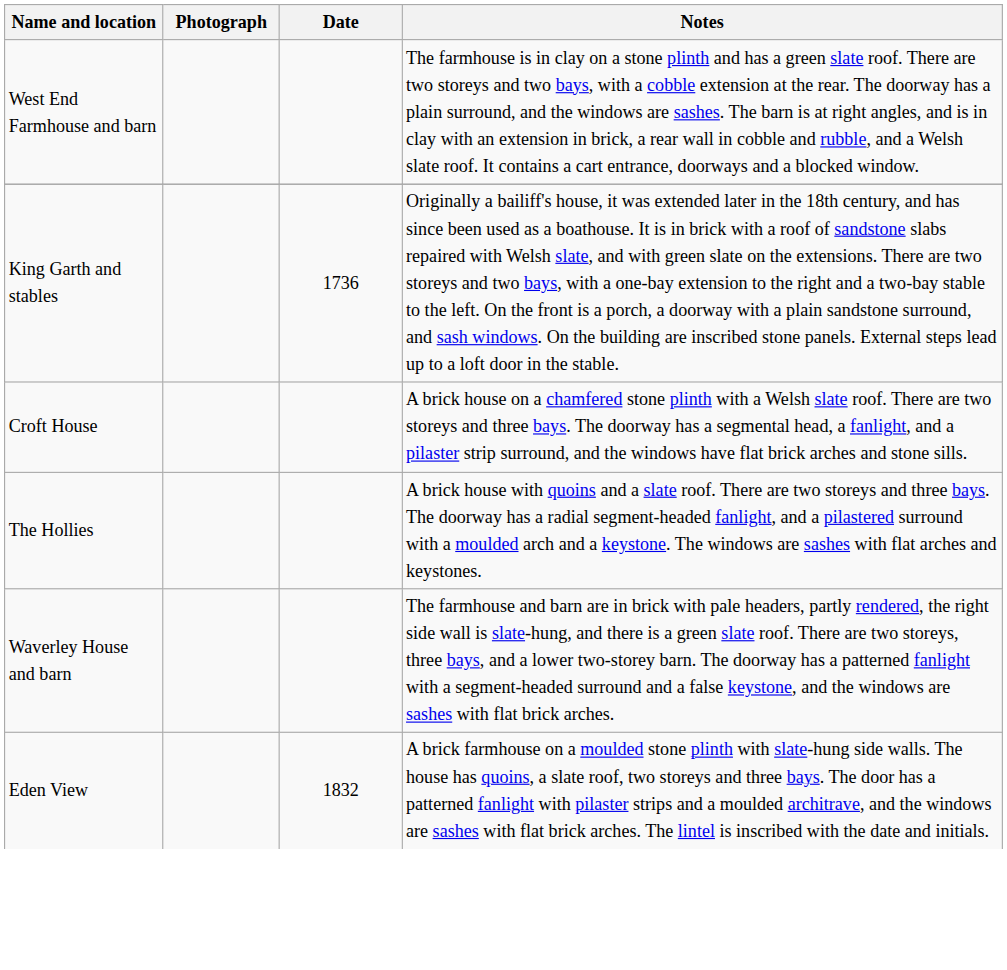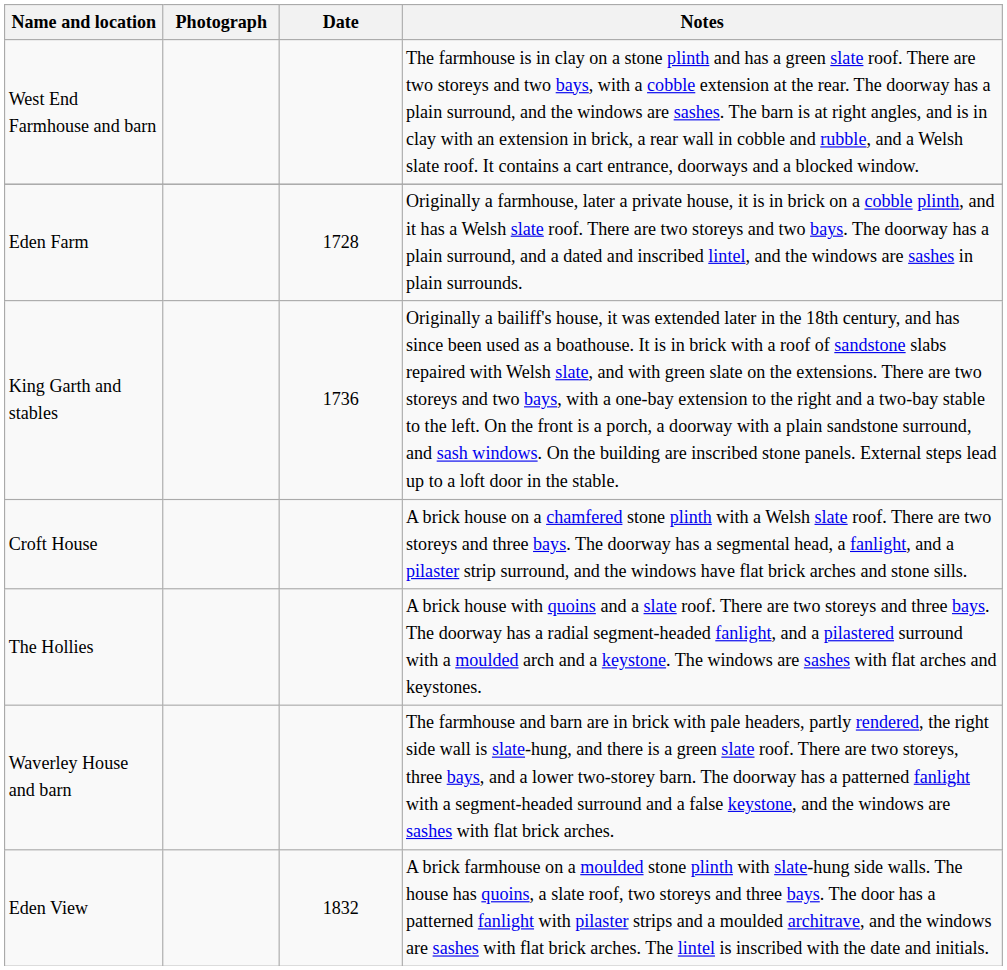 <table class="wikitable sortable plainrowheaders" style="width:100%;border:0px;text-align:left;line-height:150%;">
 <tr>
 <th scope="col"  style="width:150px">Name and location</th>
 <th scope="col"  style="width:100px" class="unsortable">Photograph</th>
 <th scope="col"  style="width:120px">Date</th>
 <th scope="col"  style="width:650px" class="unsortable">Notes</th>
 </tr>
 <tr>
 <td>West End Farmhouse and barn<br><small></small></td>
 <td></td>
 <td align="center"></td>
 <td>The farmhouse is in clay on a stone <a href='#'>plinth</a> and has a green <a href='#'>slate</a> roof.  There are two storeys and two <a href='#'>bays</a>, with a <a href='#'>cobble</a> extension at the rear.  The doorway has a plain surround, and the windows are <a href='#'>sashes</a>.  The barn is at right angles, and is in clay with an extension in brick, a rear wall in cobble and <a href='#'>rubble</a>, and a Welsh slate roof.  It contains a cart entrance, doorways and a blocked window.</td>
 </tr>
 <tr>
+</tr>
+<tr>
+<td>Eden Farm<br><small></small></td>
+<td></td>
+<td align="center">1728</td>
+<td>Originally a farmhouse, later a private house, it is in brick on a <a href='#'>cobble</a> <a href='#'>plinth</a>, and it has a Welsh <a href='#'>slate</a> roof.  There are two storeys and two <a href='#'>bays</a>.  The doorway has a plain surround, and a dated and inscribed <a href='#'>lintel</a>, and the windows are <a href='#'>sashes</a> in plain surrounds.</td>
 </tr>
 <tr>
 <td>King Garth and stables<br><small></small></td>
 <td></td>
 <td align="center">1736</td>
 <td>Originally a bailiff's house, it was extended later in the 18th century, and has since been used as a boathouse.  It is in brick with a roof of <a href='#'>sandstone</a> slabs repaired with Welsh <a href='#'>slate</a>, and with green slate on the extensions.  There are two storeys and two <a href='#'>bays</a>, with a one-bay extension to the right and a two-bay stable to the left. On the front is a porch, a doorway with a plain sandstone surround, and <a href='#'>sash windows</a>.  On the building are inscribed stone panels.  External steps lead up to a loft door in the stable.</td>
 </tr>
 <tr>
 <td>Croft House<br><small></small></td>
 <td></td>
 <td align="center"></td>
 <td>A brick house on a <a href='#'>chamfered</a> stone <a href='#'>plinth</a> with a Welsh <a href='#'>slate</a> roof.  There are two storeys and three <a href='#'>bays</a>.  The doorway has a segmental head, a <a href='#'>fanlight</a>, and a <a href='#'>pilaster</a> strip surround, and the windows have flat brick arches and stone sills.</td>
 </tr>
 <tr>
 <td>The Hollies<br><small></small></td>
 <td></td>
 <td align="center"></td>
 <td>A brick house with <a href='#'>quoins</a> and a <a href='#'>slate</a> roof.  There are two storeys and three <a href='#'>bays</a>.  The doorway has a radial segment-headed <a href='#'>fanlight</a>, and a <a href='#'>pilastered</a> surround with a <a href='#'>moulded</a> arch and a <a href='#'>keystone</a>.  The windows are <a href='#'>sashes</a> with flat arches and keystones.</td>
 </tr>
 <tr>
 <td>Waverley House and barn<br><small></small></td>
 <td></td>
 <td align="center"></td>
 <td>The farmhouse and barn are in brick with pale headers, partly <a href='#'>rendered</a>, the right side wall is <a href='#'>slate</a>-hung, and there is a green <a href='#'>slate</a> roof.  There are two storeys, three <a href='#'>bays</a>, and a lower two-storey barn.  The doorway has a patterned <a href='#'>fanlight</a> with a segment-headed surround and a false <a href='#'>keystone</a>, and the windows are <a href='#'>sashes</a> with flat brick arches.</td>
 </tr>
 <tr>
 <td>Eden View<br><small></small></td>
 <td></td>
 <td align="center">1832</td>
 <td>A brick farmhouse on a <a href='#'>moulded</a> stone <a href='#'>plinth</a> with <a href='#'>slate</a>-hung side walls.  The house has <a href='#'>quoins</a>, a slate roof, two storeys and three <a href='#'>bays</a>.  The door has a patterned <a href='#'>fanlight</a> with <a href='#'>pilaster</a> strips and a moulded <a href='#'>architrave</a>, and the windows are <a href='#'>sashes</a> with flat brick arches.  The <a href='#'>lintel</a> is inscribed with the date and initials.</td>
 </tr>
 <tr>
 </tr>
 <tr>
 </tr>
 </table>
